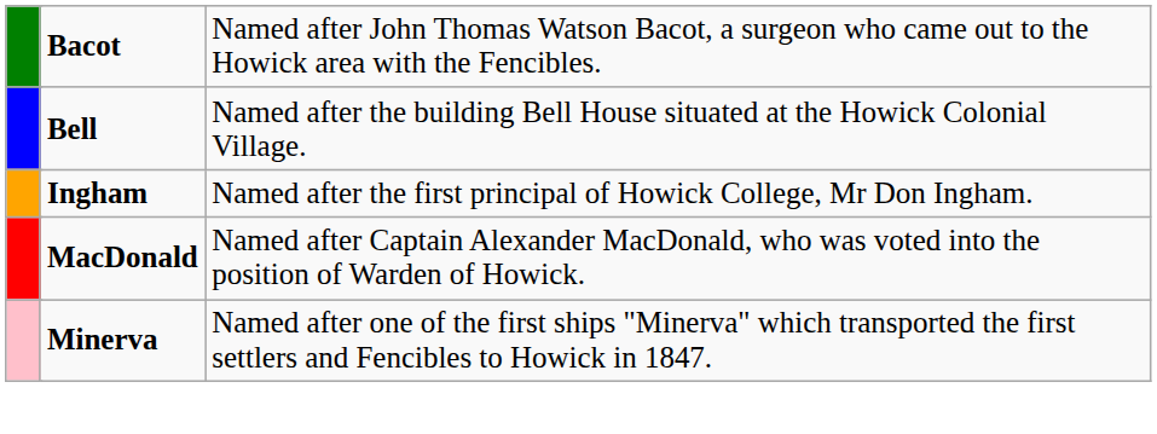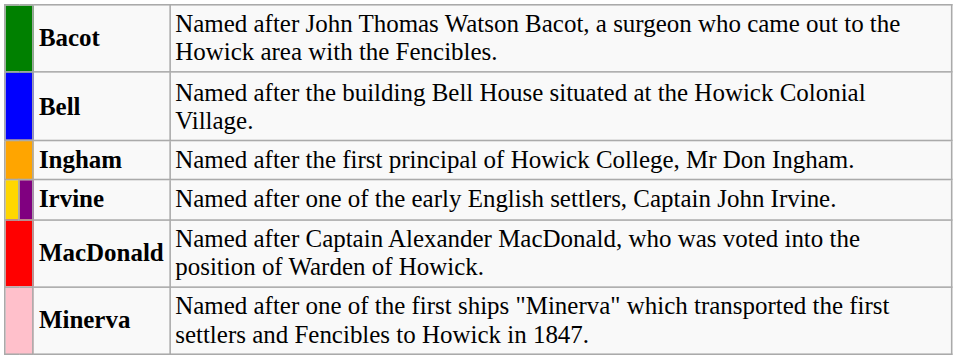 <table class="wikitable">
 <tr>
 <td bgcolor=green width=3% colspan=2></td>
 <td><strong>Bacot</strong></td>
 <td>Named after John Thomas Watson Bacot, a surgeon who came out to the Howick area with the Fencibles.</td>
 </tr>
 <tr>
 <td bgcolor=blue width=3% colspan=2'></td>
 <td><strong>Bell</strong></td>
 <td>Named after the building Bell House situated at the Howick Colonial Village.</td>
 </tr>
 <tr>
 <td bgcolor=orange colspan=2></td>
 <td><strong>Ingham</strong></td>
 <td>Named after the first principal of Howick College, Mr Don Ingham.</td>
 </tr>
 <tr>
+<td bgcolor=gold></td>
+<td bgcolor=purple></td>
+<td><strong>Irvine</strong></td>
+<td>Named after one of the early English settlers, Captain John Irvine.</td>
+</tr>
+<tr>
 <td bgcolor=red width=3% colspan=2'></td>
 <td><strong>MacDonald</strong></td>
 <td>Named after Captain Alexander MacDonald, who was voted into the position of Warden of Howick.</td>
 </tr>
 <tr>
 <td bgcolor=pink colspan=2></td>
 <td><strong>Minerva</strong></td>
 <td>Named after one of the first ships "Minerva" which transported the first settlers and Fencibles to Howick in 1847.</td>
 </tr>
 </table>
